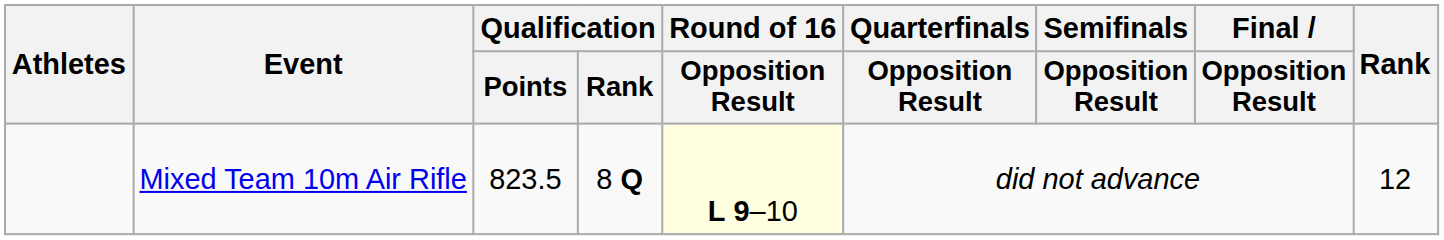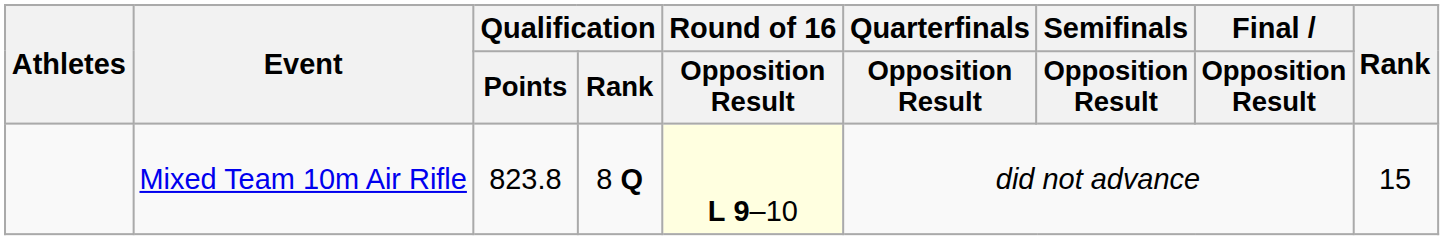 <table class="wikitable" style="font-size:90%;">
 <tr>
 <th rowspan=2>Athletes</th>
 <th rowspan=2>Event</th>
 <th colspan=2>Qualification</th>
 <th>Round of 16</th>
 <th>Quarterfinals</th>
 <th>Semifinals</th>
 <th>Final / </th>
 <th rowspan=2>Rank</th>
 </tr>
 <tr style="font-size:95%">
 <th>Points</th>
 <th>Rank</th>
 <th>Opposition<br>Result</th>
 <th>Opposition<br>Result</th>
 <th>Opposition<br>Result</th>
 <th>Opposition<br>Result</th>
 </tr>
 <tr align=center>
 <td align=left><br></td>
 <td align=left><a href='#'>Mixed Team 10m Air Rifle</a></td>
-<td>823.5</td>
+<td>823.8</td>
 <td>8 <strong>Q</strong></td>
 <td style="background: lightyellow;"><small><br></small> <br><strong>L</strong> <strong>9</strong>–10</td>
 <td colspan=3><em>did not advance</em></td>
-<td>12</td>
+<td>15</td>
 </tr>
 </table>
